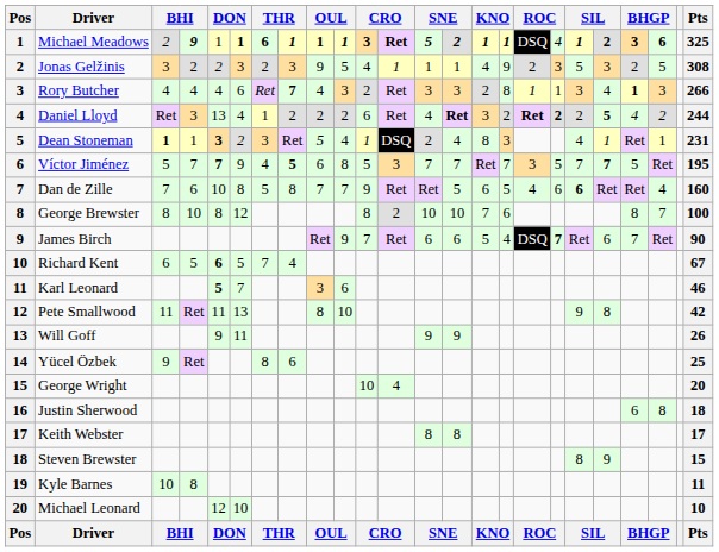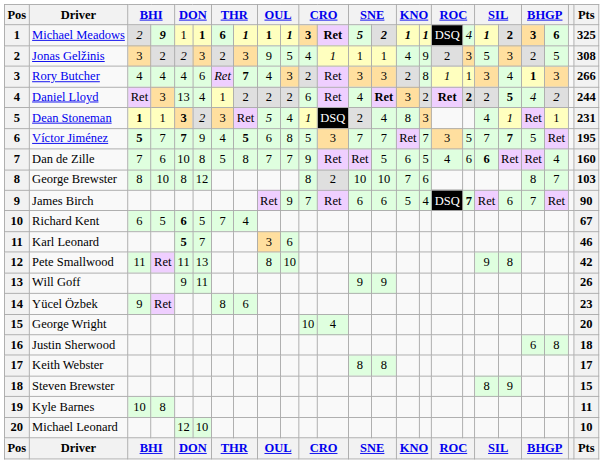 <table class="wikitable" style="font-size: 85%; text-align: center;">
 <tr valign="top">
 <th valign="middle">Pos</th>
 <th valign="middle">Driver</th>
 <th colspan="2"><a href='#'>BHI</a></th>
 <th colspan="2"><a href='#'>DON</a></th>
 <th colspan="2"><a href='#'>THR</a></th>
 <th colspan="2"><a href='#'>OUL</a></th>
 <th colspan="2"><a href='#'>CRO</a></th>
 <th colspan="2"><a href='#'>SNE</a></th>
 <th colspan="2"><a href='#'>KNO</a></th>
 <th colspan="2"><a href='#'>ROC</a></th>
 <th colspan="2"><a href='#'>SIL</a></th>
 <th colspan="2"><a href='#'>BHGP</a></th>
 <th valign="middle"></th>
 <th valign="middle">Pts</th>
 </tr>
 <tr>
 <th>1</th>
 <td align=left> <a href='#'>Michael Meadows</a></td>
 <td style="background:#DFDFDF;"><em>2</em></td>
 <td style="background:#DFFFDF;"><strong><em>9</em></strong></td>
 <td style="background:#FFFFBF;">1</td>
 <td style="background:#FFFFBF;"><strong>1</strong></td>
 <td style="background:#DFFFDF;"><strong>6</strong></td>
 <td style="background:#FFFFBF;"><strong><em>1</em></strong></td>
 <td style="background:#FFFFBF;"><strong>1</strong></td>
 <td style="background:#FFFFBF;"><strong><em>1</em></strong></td>
 <td style="background:#FFDF9F;"><strong>3</strong></td>
 <td style="background:#EFCFFF;"><strong>Ret</strong></td>
 <td style="background:#DFFFDF;"><strong><em>5</em></strong></td>
 <td style="background:#DFDFDF;"><strong><em>2</em></strong></td>
 <td style="background:#FFFFBF;"><strong><em>1</em></strong></td>
 <td style="background:#FFFFBF;"><strong><em>1</em></strong></td>
 <td style="background:#000000; color:white;">DSQ</td>
 <td style="background:#DFFFDF;"><em>4</em></td>
 <td style="background:#FFFFBF;"><strong><em>1</em></strong></td>
 <td style="background:#DFDFDF;"><strong>2</strong></td>
 <td style="background:#FFDF9F;"><strong>3</strong></td>
 <td style="background:#DFFFDF;"><strong>6</strong></td>
 <td></td>
 <th>325</th>
 </tr>
 <tr>
 <th>2</th>
 <td align=left> <a href='#'>Jonas Gelžinis</a></td>
 <td style="background:#FFDF9F;">3</td>
 <td style="background:#DFDFDF;">2</td>
 <td style="background:#DFDFDF;"><em>2</em></td>
 <td style="background:#FFDF9F;">3</td>
 <td style="background:#DFDFDF;">2</td>
 <td style="background:#FFDF9F;">3</td>
 <td style="background:#DFFFDF;">9</td>
 <td style="background:#DFFFDF;">5</td>
 <td style="background:#DFFFDF;">4</td>
 <td style="background:#FFFFBF;"><em>1</em></td>
 <td style="background:#FFFFBF;">1</td>
 <td style="background:#FFFFBF;">1</td>
 <td style="background:#DFFFDF;">4</td>
 <td style="background:#DFFFDF;">9</td>
 <td style="background:#DFDFDF;">2</td>
 <td style="background:#FFDF9F;">3</td>
 <td style="background:#DFFFDF;">5</td>
 <td style="background:#FFDF9F;">3</td>
 <td style="background:#DFDFDF;">2</td>
 <td style="background:#DFFFDF;">5</td>
 <td></td>
 <th>308</th>
 </tr>
 <tr>
 <th>3</th>
 <td align=left> <a href='#'>Rory Butcher</a></td>
 <td style="background:#DFFFDF;">4</td>
 <td style="background:#DFFFDF;">4</td>
 <td style="background:#DFFFDF;">4</td>
 <td style="background:#DFFFDF;">6</td>
 <td style="background:#EFCFFF;"><em>Ret</em></td>
 <td style="background:#DFFFDF;"><strong>7</strong></td>
 <td style="background:#DFFFDF;">4</td>
 <td style="background:#FFDF9F;">3</td>
 <td style="background:#DFDFDF;">2</td>
 <td style="background:#EFCFFF;">Ret</td>
 <td style="background:#FFDF9F;">3</td>
 <td style="background:#FFDF9F;">3</td>
 <td style="background:#DFDFDF;">2</td>
 <td style="background:#DFFFDF;">8</td>
 <td style="background:#FFFFBF;"><em>1</em></td>
 <td style="background:#FFFFBF;">1</td>
 <td style="background:#FFDF9F;">3</td>
 <td style="background:#DFFFDF;">4</td>
 <td style="background:#FFFFBF;"><strong>1</strong></td>
 <td style="background:#FFDF9F;">3</td>
 <td></td>
 <th>266</th>
 </tr>
 <tr>
 <th>4</th>
 <td align=left> <a href='#'>Daniel Lloyd</a></td>
 <td style="background:#EFCFFF;">Ret</td>
 <td style="background:#FFDF9F;">3</td>
 <td style="background:#DFFFDF;">13</td>
 <td style="background:#DFFFDF;">4</td>
 <td style="background:#FFFFBF;">1</td>
 <td style="background:#DFDFDF;">2</td>
 <td style="background:#DFDFDF;">2</td>
 <td style="background:#DFDFDF;">2</td>
 <td style="background:#DFFFDF;">6</td>
 <td style="background:#EFCFFF;">Ret</td>
 <td style="background:#DFFFDF;">4</td>
 <td style="background:#EFCFFF;"><strong>Ret</strong></td>
 <td style="background:#FFDF9F;">3</td>
 <td style="background:#DFDFDF;">2</td>
 <td style="background:#EFCFFF;"><strong>Ret</strong></td>
 <td style="background:#DFDFDF;"><strong>2</strong></td>
 <td style="background:#DFDFDF;">2</td>
 <td style="background:#DFFFDF;"><strong>5</strong></td>
 <td style="background:#DFFFDF;"><em>4</em></td>
 <td style="background:#DFDFDF;"><em>2</em></td>
 <td></td>
 <th>244</th>
 </tr>
 <tr>
 <th>5</th>
 <td align=left> <a href='#'>Dean Stoneman</a></td>
 <td style="background:#FFFFBF;"><strong>1</strong></td>
 <td style="background:#FFFFBF;">1</td>
 <td style="background:#FFDF9F;"><strong>3</strong></td>
 <td style="background:#DFDFDF;"><em>2</em></td>
 <td style="background:#FFDF9F;">3</td>
 <td style="background:#EFCFFF;">Ret</td>
 <td style="background:#DFFFDF;"><em>5</em></td>
 <td style="background:#DFFFDF;">4</td>
 <td style="background:#FFFFBF;"><em>1</em></td>
 <td style="background:#000000; color:white;">DSQ</td>
 <td style="background:#DFDFDF;">2</td>
 <td style="background:#DFFFDF;">4</td>
 <td style="background:#DFFFDF;">8</td>
 <td style="background:#FFDF9F;">3</td>
 <td></td>
 <td></td>
 <td style="background:#DFFFDF;">4</td>
 <td style="background:#FFFFBF;"><em>1</em></td>
 <td style="background:#EFCFFF;">Ret</td>
 <td style="background:#FFFFBF;">1</td>
 <td></td>
 <th>231</th>
 </tr>
 <tr>
 <th>6</th>
 <td align=left> <a href='#'>Víctor Jiménez</a></td>
-<td style="background:#DFFFDF;">5</td>
+<td style="background:#DFFFDF;"><strong>5</strong></td>
 <td style="background:#DFFFDF;">7</td>
 <td style="background:#DFFFDF;"><strong>7</strong></td>
 <td style="background:#DFFFDF;">9</td>
 <td style="background:#DFFFDF;">4</td>
 <td style="background:#DFFFDF;"><strong>5</strong></td>
 <td style="background:#DFFFDF;">6</td>
 <td style="background:#DFFFDF;">8</td>
 <td style="background:#DFFFDF;">5</td>
 <td style="background:#FFDF9F;">3</td>
 <td style="background:#DFFFDF;">7</td>
 <td style="background:#DFFFDF;">7</td>
 <td style="background:#EFCFFF;">Ret</td>
 <td style="background:#DFFFDF;">7</td>
 <td style="background:#FFDF9F;">3</td>
 <td style="background:#DFFFDF;">5</td>
 <td style="background:#DFFFDF;">7</td>
 <td style="background:#DFFFDF;"><strong>7</strong></td>
 <td style="background:#DFFFDF;">5</td>
 <td style="background:#EFCFFF;">Ret</td>
 <td></td>
 <th>195</th>
 </tr>
 <tr>
 <th>7</th>
 <td align=left> Dan de Zille</td>
 <td style="background:#DFFFDF;">7</td>
 <td style="background:#DFFFDF;">6</td>
 <td style="background:#DFFFDF;">10</td>
 <td style="background:#DFFFDF;">8</td>
 <td style="background:#DFFFDF;">5</td>
 <td style="background:#DFFFDF;">8</td>
 <td style="background:#DFFFDF;">7</td>
 <td style="background:#DFFFDF;">7</td>
 <td style="background:#DFFFDF;">9</td>
 <td style="background:#EFCFFF;">Ret</td>
 <td style="background:#EFCFFF;">Ret</td>
 <td style="background:#DFFFDF;">5</td>
 <td style="background:#DFFFDF;">6</td>
 <td style="background:#DFFFDF;">5</td>
 <td style="background:#DFFFDF;">4</td>
 <td style="background:#DFFFDF;">6</td>
 <td style="background:#DFFFDF;"><strong>6</strong></td>
 <td style="background:#EFCFFF;">Ret</td>
 <td style="background:#EFCFFF;">Ret</td>
 <td style="background:#DFFFDF;">4</td>
 <td></td>
 <th>160</th>
 </tr>
 <tr>
 <th>8</th>
 <td align=left> George Brewster</td>
 <td style="background:#DFFFDF;">8</td>
 <td style="background:#DFFFDF;">10</td>
 <td style="background:#DFFFDF;">8</td>
 <td style="background:#DFFFDF;">12</td>
 <td></td>
 <td></td>
 <td></td>
 <td></td>
 <td style="background:#DFFFDF;">8</td>
 <td style="background:#DFDFDF;">2</td>
 <td style="background:#DFFFDF;">10</td>
 <td style="background:#DFFFDF;">10</td>
 <td style="background:#DFFFDF;">7</td>
 <td style="background:#DFFFDF;">6</td>
 <td></td>
 <td></td>
 <td></td>
 <td></td>
 <td style="background:#DFFFDF;">8</td>
 <td style="background:#DFFFDF;">7</td>
 <td></td>
-<th>100</th>
+<th>103</th>
 </tr>
 <tr>
 <th>9</th>
 <td align=left> James Birch</td>
 <td></td>
 <td></td>
 <td></td>
 <td></td>
 <td></td>
 <td></td>
 <td style="background:#EFCFFF;">Ret</td>
 <td style="background:#DFFFDF;">9</td>
 <td style="background:#DFFFDF;">7</td>
 <td style="background:#EFCFFF;">Ret</td>
 <td style="background:#DFFFDF;">6</td>
 <td style="background:#DFFFDF;">6</td>
 <td style="background:#DFFFDF;">5</td>
 <td style="background:#DFFFDF;">4</td>
 <td style="background:#000000; color:white;">DSQ</td>
 <td style="background:#DFFFDF;"><strong>7</strong></td>
 <td style="background:#EFCFFF;">Ret</td>
 <td style="background:#DFFFDF;">6</td>
 <td style="background:#DFFFDF;">7</td>
 <td style="background:#EFCFFF;">Ret</td>
 <td></td>
 <th>90</th>
 </tr>
 <tr>
 <th>10</th>
 <td align=left> Richard Kent</td>
 <td style="background:#DFFFDF;">6</td>
 <td style="background:#DFFFDF;">5</td>
 <td style="background:#DFFFDF;"><strong>6</strong></td>
 <td style="background:#DFFFDF;">5</td>
 <td style="background:#DFFFDF;">7</td>
 <td style="background:#DFFFDF;">4</td>
 <td></td>
 <td></td>
 <td></td>
 <td></td>
 <td></td>
 <td></td>
 <td></td>
 <td></td>
 <td></td>
 <td></td>
 <td></td>
 <td></td>
 <td></td>
 <td></td>
 <td></td>
 <th>67</th>
 </tr>
 <tr>
 <th>11</th>
 <td align=left> Karl Leonard</td>
 <td></td>
 <td></td>
 <td style="background:#DFFFDF;"><strong>5</strong></td>
 <td style="background:#DFFFDF;">7</td>
 <td></td>
 <td></td>
 <td style="background:#FFDF9F;">3</td>
 <td style="background:#DFFFDF;">6</td>
 <td></td>
 <td></td>
 <td></td>
 <td></td>
 <td></td>
 <td></td>
 <td></td>
 <td></td>
 <td></td>
 <td></td>
 <td></td>
 <td></td>
 <td></td>
 <th>46</th>
 </tr>
 <tr>
 <th>12</th>
 <td align=left> Pete Smallwood</td>
 <td style="background:#DFFFDF;">11</td>
 <td style="background:#EFCFFF;">Ret</td>
 <td style="background:#DFFFDF;">11</td>
 <td style="background:#DFFFDF;">13</td>
 <td></td>
 <td></td>
 <td style="background:#DFFFDF;">8</td>
 <td style="background:#DFFFDF;">10</td>
 <td></td>
 <td></td>
 <td></td>
 <td></td>
 <td></td>
 <td></td>
 <td></td>
 <td></td>
 <td style="background:#DFFFDF;">9</td>
 <td style="background:#DFFFDF;">8</td>
 <td></td>
 <td></td>
 <td></td>
 <th>42</th>
 </tr>
 <tr>
 <th>13</th>
 <td align=left> Will Goff</td>
 <td></td>
 <td></td>
 <td style="background:#DFFFDF;">9</td>
 <td style="background:#DFFFDF;">11</td>
 <td></td>
 <td></td>
 <td></td>
 <td></td>
 <td></td>
 <td></td>
 <td style="background:#DFFFDF;">9</td>
 <td style="background:#DFFFDF;">9</td>
 <td></td>
 <td></td>
 <td></td>
 <td></td>
 <td></td>
 <td></td>
 <td></td>
 <td></td>
 <td></td>
 <th>26</th>
 </tr>
 <tr>
 <th>14</th>
 <td align=left> Yücel Özbek</td>
 <td style="background:#DFFFDF;">9</td>
 <td style="background:#EFCFFF;">Ret</td>
 <td></td>
 <td></td>
 <td style="background:#DFFFDF;">8</td>
 <td style="background:#DFFFDF;">6</td>
 <td></td>
 <td></td>
 <td></td>
 <td></td>
 <td></td>
 <td></td>
 <td></td>
 <td></td>
 <td></td>
 <td></td>
 <td></td>
 <td></td>
 <td></td>
 <td></td>
 <td></td>
-<th>25</th>
+<th>23</th>
 </tr>
 <tr>
 <th>15</th>
 <td align=left> George Wright</td>
 <td></td>
 <td></td>
 <td></td>
 <td></td>
 <td></td>
 <td></td>
 <td></td>
 <td></td>
 <td style="background:#DFFFDF;">10</td>
 <td style="background:#DFFFDF;">4</td>
 <td></td>
 <td></td>
 <td></td>
 <td></td>
 <td></td>
 <td></td>
 <td></td>
 <td></td>
 <td></td>
 <td></td>
 <td></td>
 <th>20</th>
 </tr>
 <tr>
 <th>16</th>
 <td align=left> Justin Sherwood</td>
 <td></td>
 <td></td>
 <td></td>
 <td></td>
 <td></td>
 <td></td>
 <td></td>
 <td></td>
 <td></td>
 <td></td>
 <td></td>
 <td></td>
 <td></td>
 <td></td>
 <td></td>
 <td></td>
 <td></td>
 <td></td>
 <td style="background:#DFFFDF;">6</td>
 <td style="background:#DFFFDF;">8</td>
 <td></td>
 <th>18</th>
 </tr>
 <tr>
 <th>17</th>
 <td align=left> Keith Webster</td>
 <td></td>
 <td></td>
 <td></td>
 <td></td>
 <td></td>
 <td></td>
 <td></td>
 <td></td>
 <td></td>
 <td></td>
 <td style="background:#DFFFDF;">8</td>
 <td style="background:#DFFFDF;">8</td>
 <td></td>
 <td></td>
 <td></td>
 <td></td>
 <td></td>
 <td></td>
 <td></td>
 <td></td>
 <td></td>
 <th>17</th>
 </tr>
 <tr>
 <th>18</th>
 <td align=left> Steven Brewster</td>
 <td></td>
 <td></td>
 <td></td>
 <td></td>
 <td></td>
 <td></td>
 <td></td>
 <td></td>
 <td></td>
 <td></td>
 <td></td>
 <td></td>
 <td></td>
 <td></td>
 <td></td>
 <td></td>
 <td style="background:#DFFFDF;">8</td>
 <td style="background:#DFFFDF;">9</td>
 <td></td>
 <td></td>
 <td></td>
 <th>15</th>
 </tr>
 <tr>
 <th>19</th>
 <td align=left> Kyle Barnes</td>
 <td style="background:#DFFFDF;">10</td>
 <td style="background:#DFFFDF;">8</td>
 <td></td>
 <td></td>
 <td></td>
 <td></td>
 <td></td>
 <td></td>
 <td></td>
 <td></td>
 <td></td>
 <td></td>
 <td></td>
 <td></td>
 <td></td>
 <td></td>
 <td></td>
 <td></td>
 <td></td>
 <td></td>
 <td></td>
 <th>11</th>
 </tr>
 <tr>
 <th>20</th>
 <td align=left> Michael Leonard</td>
 <td></td>
 <td></td>
 <td style="background:#DFFFDF;">12</td>
 <td style="background:#DFFFDF;">10</td>
 <td></td>
 <td></td>
 <td></td>
 <td></td>
 <td></td>
 <td></td>
 <td></td>
 <td></td>
 <td></td>
 <td></td>
 <td></td>
 <td></td>
 <td></td>
 <td></td>
 <td></td>
 <td></td>
 <td></td>
 <th>10</th>
 </tr>
 <tr>
 <th valign="middle">Pos</th>
 <th valign="middle">Driver</th>
 <th colspan="2"><a href='#'>BHI</a></th>
 <th colspan="2"><a href='#'>DON</a></th>
 <th colspan="2"><a href='#'>THR</a></th>
 <th colspan="2"><a href='#'>OUL</a></th>
 <th colspan="2"><a href='#'>CRO</a></th>
 <th colspan="2"><a href='#'>SNE</a></th>
 <th colspan="2"><a href='#'>KNO</a></th>
 <th colspan="2"><a href='#'>ROC</a></th>
 <th colspan="2"><a href='#'>SIL</a></th>
 <th colspan="2"><a href='#'>BHGP</a></th>
 <th valign="middle"></th>
 <th valign="middle">Pts</th>
 </tr>
 </table>
